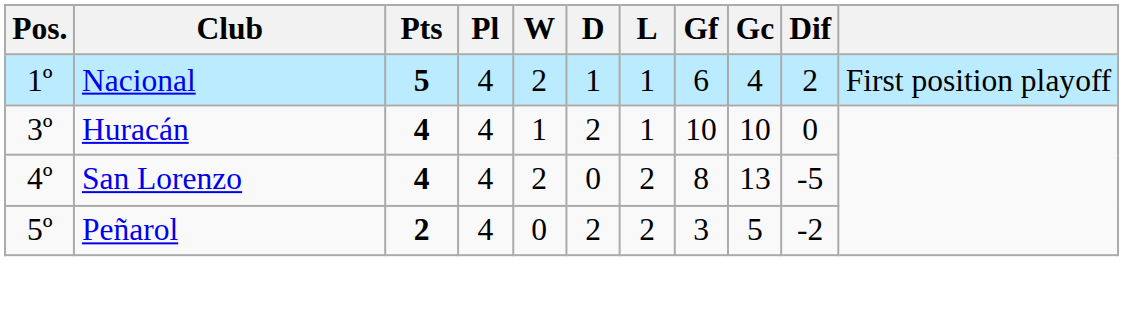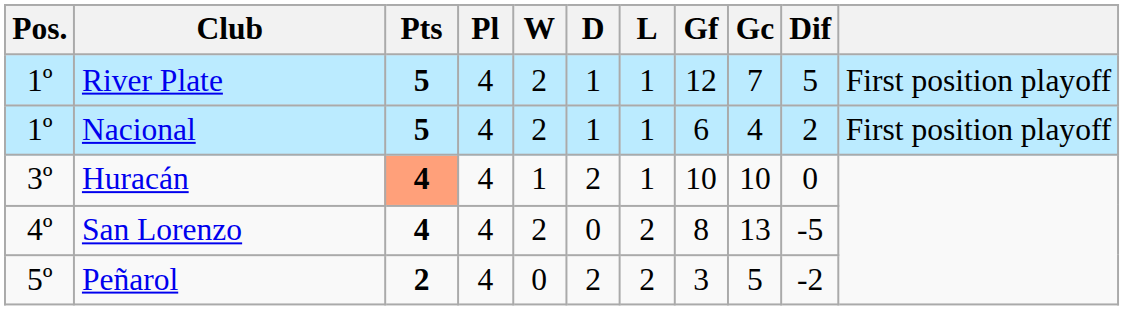 <table class= "wikitable">
 <tr>
 <th width=20px>Pos.</th>
 <th width=150px>Club</th>
 <th width=30px>Pts</th>
 <th width=20px>Pl</th>
 <th width=20px>W</th>
 <th width=20px>D</th>
 <th width=20px>L</th>
 <th width=20px>Gf</th>
 <th width=20px>Gc</th>
 <th width=20px>Dif</th>
 <th></th>
+</tr>
+<tr align=center bgcolor= #bbebff>
+<td>1º</td>
+<td align=left> <a href='#'>River Plate</a></td>
+<td><strong>5</strong></td>
+<td>4</td>
+<td>2</td>
+<td>1</td>
+<td>1</td>
+<td>12</td>
+<td>7</td>
+<td>5</td>
+<td>First position playoff</td>
 </tr>
 <tr align=center bgcolor= #bbebff>
 <td>1º</td>
 <td align=left> <a href='#'>Nacional</a></td>
 <td><strong>5</strong></td>
 <td>4</td>
 <td>2</td>
 <td>1</td>
 <td>1</td>
 <td>6</td>
 <td>4</td>
 <td>2</td>
 <td>First position playoff</td>
 </tr>
 <tr align=center>
 <td>3º</td>
 <td align=left> <a href='#'>Huracán</a></td>
-<td><strong>4</strong></td>
+<td style="background: lightsalmon;"><strong>4</strong></td>
 <td>4</td>
 <td>1</td>
 <td>2</td>
 <td>1</td>
 <td>10</td>
 <td>10</td>
 <td>0</td>
 </tr>
 <tr align=center>
 <td>4º</td>
 <td align=left> <a href='#'>San Lorenzo</a></td>
 <td><strong>4</strong></td>
 <td>4</td>
 <td>2</td>
 <td>0</td>
 <td>2</td>
 <td>8</td>
 <td>13</td>
 <td>-5</td>
 </tr>
 <tr align=center>
 <td>5º</td>
 <td align=left> <a href='#'>Peñarol</a></td>
 <td><strong>2</strong></td>
 <td>4</td>
 <td>0</td>
 <td>2</td>
 <td>2</td>
 <td>3</td>
 <td>5</td>
 <td>-2</td>
 </tr>
 </table>
